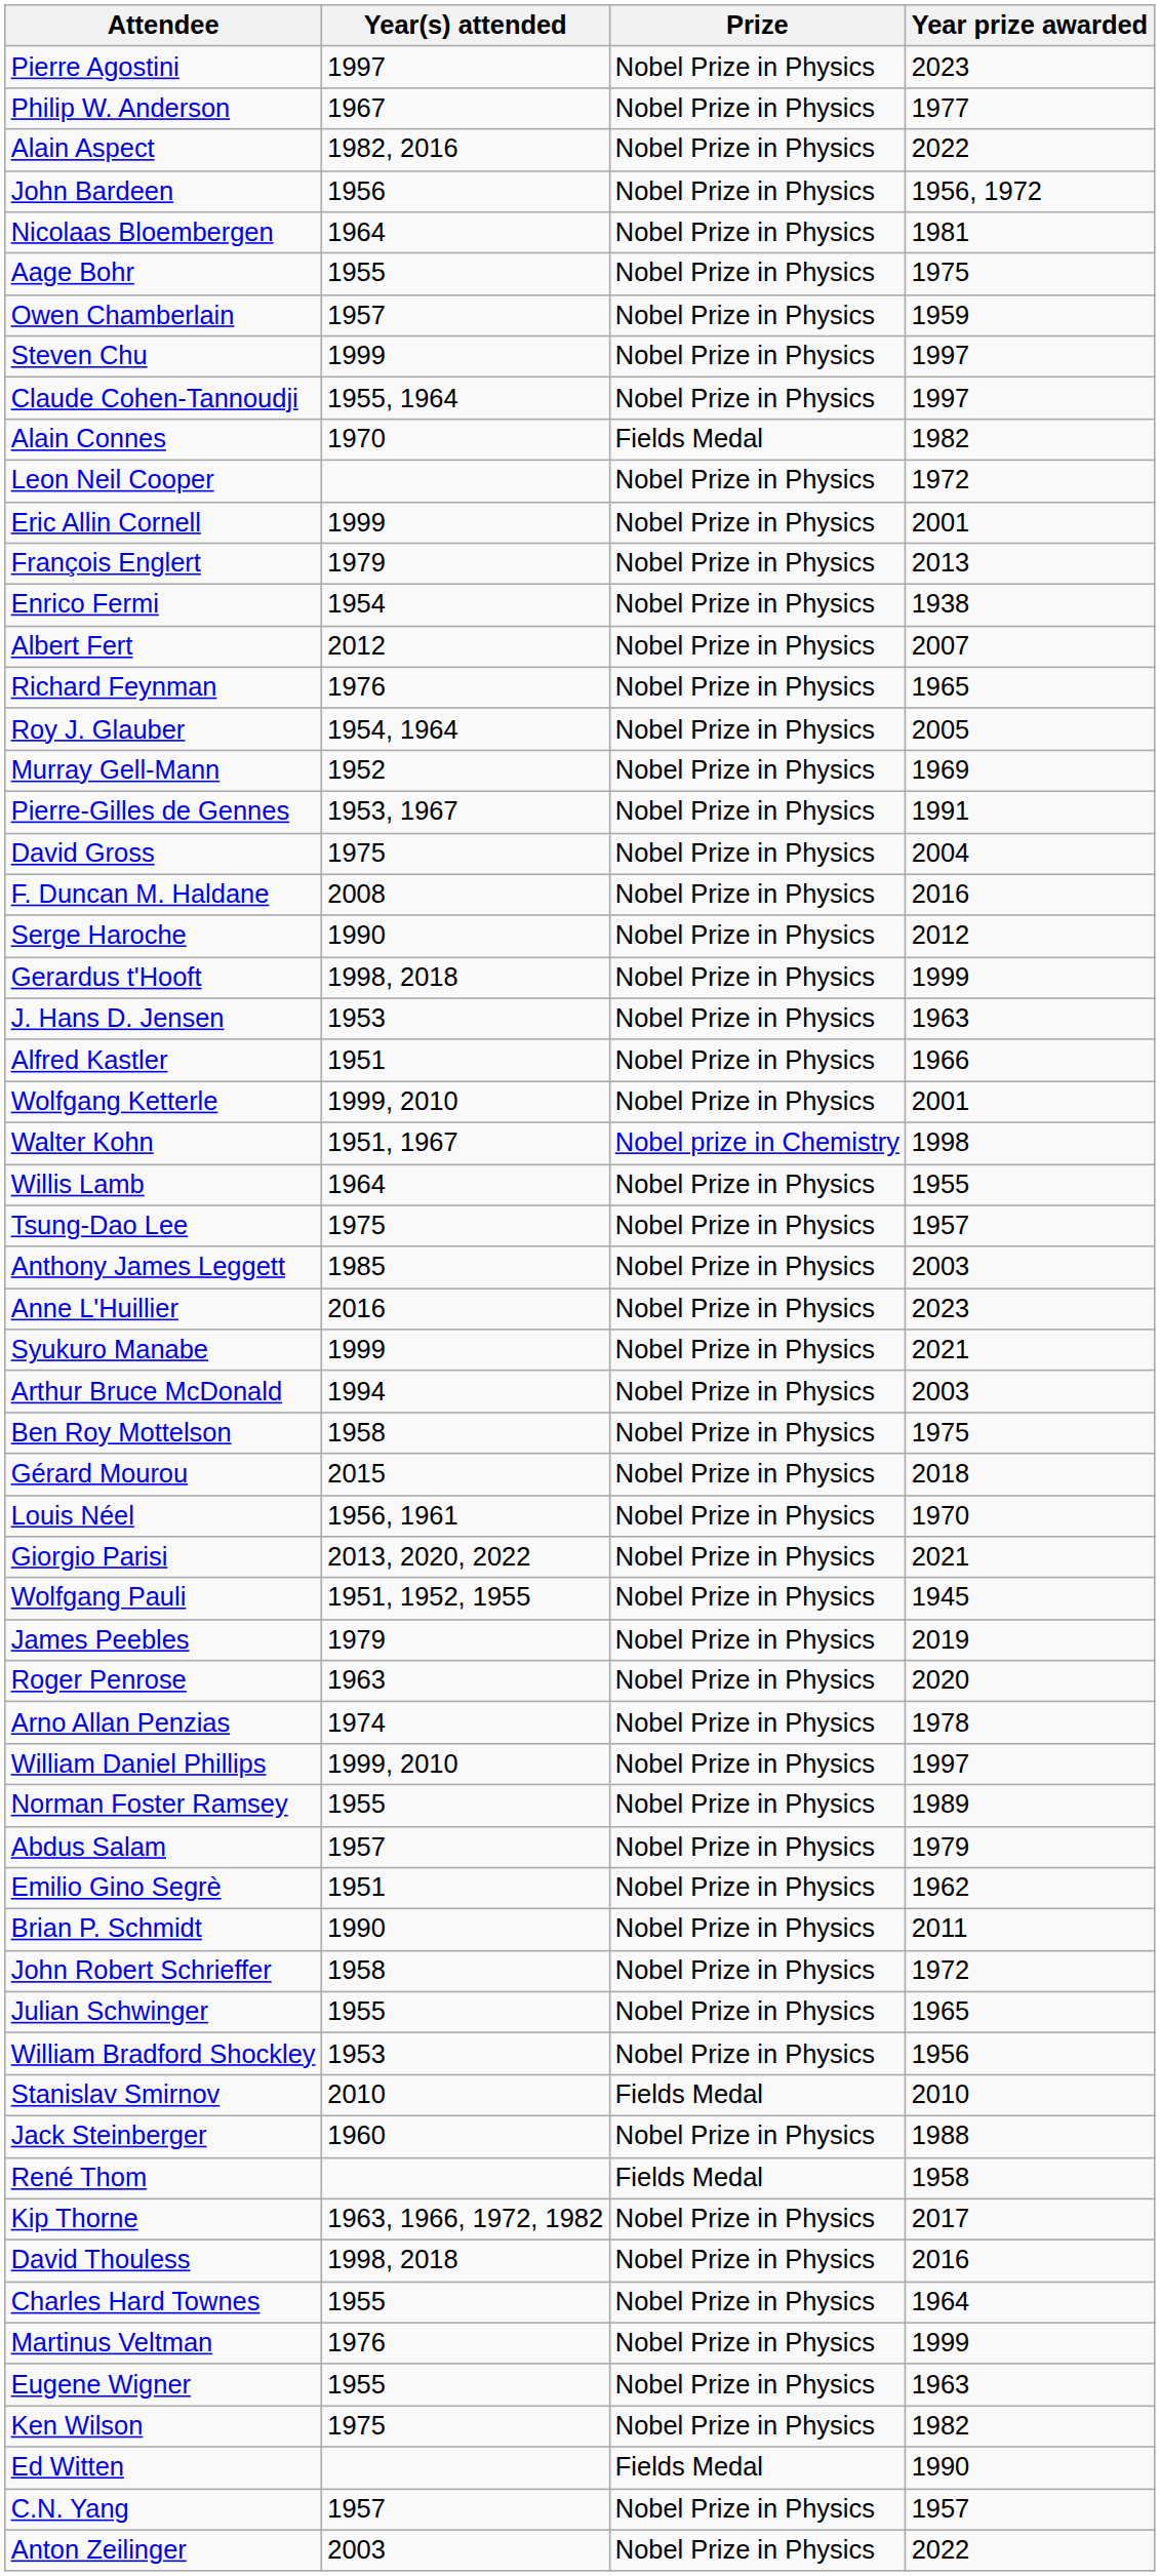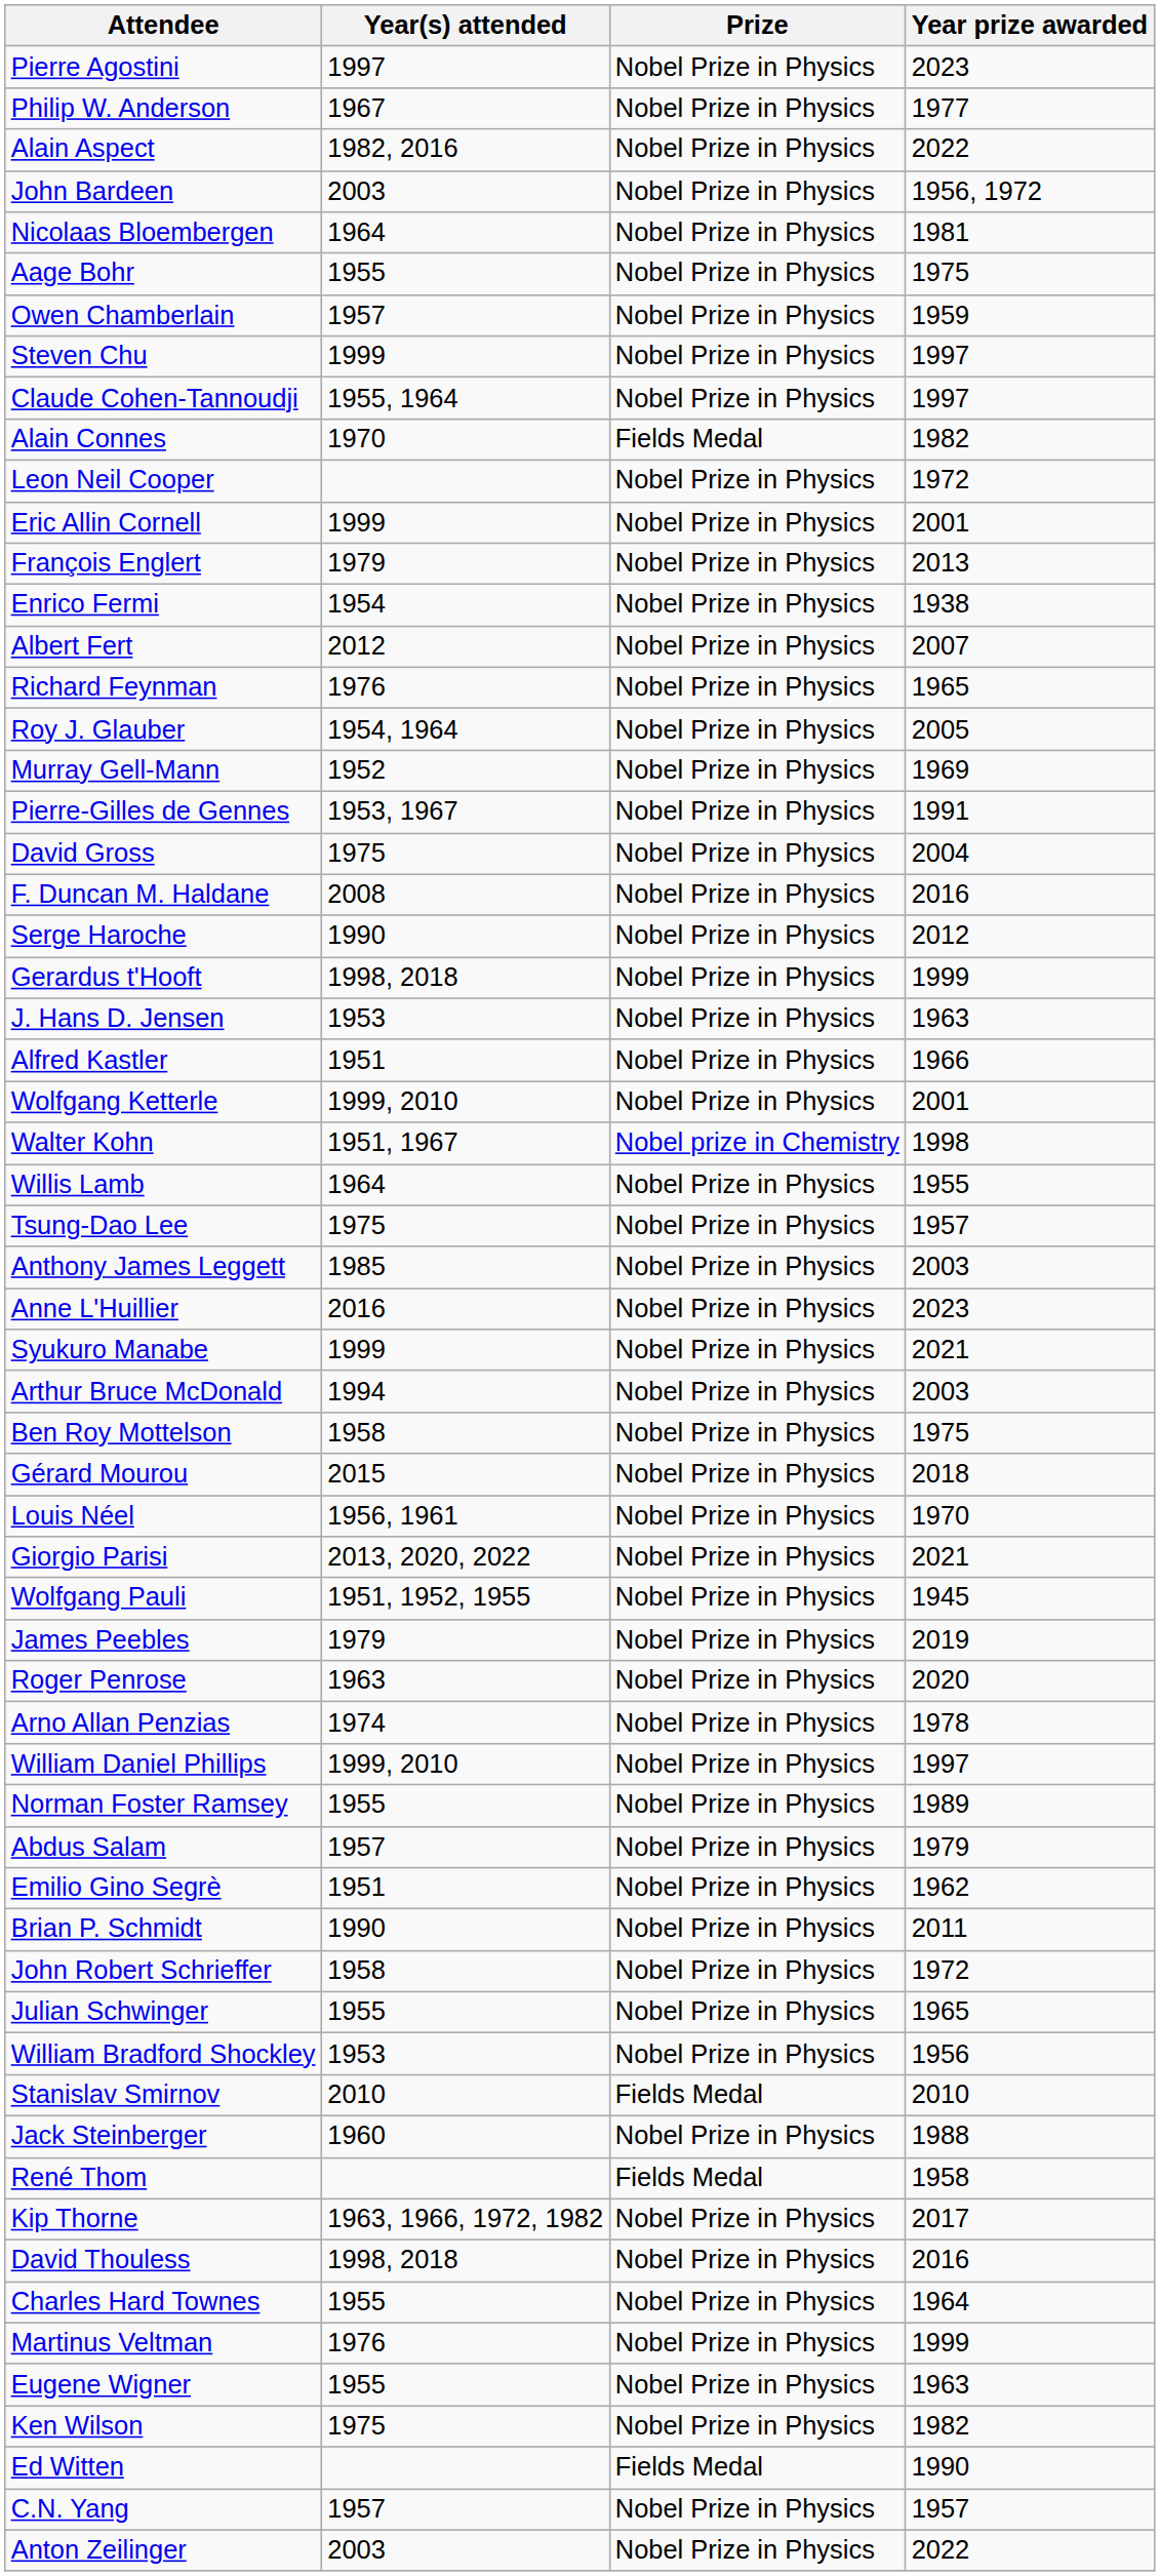 <table class="wikitable sortable">
 <tr>
 <th>Attendee</th>
 <th>Year(s) attended</th>
 <th>Prize</th>
 <th>Year prize awarded</th>
 </tr>
 <tr>
 <td><a href='#'>Pierre Agostini</a></td>
 <td>1997</td>
 <td>Nobel Prize in Physics</td>
 <td>2023</td>
 </tr>
 <tr>
 <td><a href='#'>Philip W. Anderson</a></td>
 <td>1967</td>
 <td>Nobel Prize in Physics</td>
 <td>1977</td>
 </tr>
 <tr>
 <td><a href='#'>Alain Aspect</a></td>
 <td>1982, 2016</td>
 <td>Nobel Prize in Physics</td>
 <td>2022</td>
 </tr>
 <tr>
 <td><a href='#'>John Bardeen</a></td>
-<td>1956</td>
+<td>2003</td>
 <td>Nobel Prize in Physics</td>
 <td>1956, 1972</td>
 </tr>
 <tr>
 <td><a href='#'>Nicolaas Bloembergen</a></td>
 <td>1964</td>
 <td>Nobel Prize in Physics</td>
 <td>1981</td>
 </tr>
 <tr>
 <td><a href='#'>Aage Bohr</a></td>
 <td>1955</td>
 <td>Nobel Prize in Physics</td>
 <td>1975</td>
 </tr>
 <tr>
 <td><a href='#'>Owen Chamberlain</a></td>
 <td>1957</td>
 <td>Nobel Prize in Physics</td>
 <td>1959</td>
 </tr>
 <tr>
 <td><a href='#'>Steven Chu</a></td>
 <td>1999</td>
 <td>Nobel Prize in Physics</td>
 <td>1997</td>
 </tr>
 <tr>
 <td><a href='#'>Claude Cohen-Tannoudji</a></td>
 <td>1955, 1964</td>
 <td>Nobel Prize in Physics</td>
 <td>1997</td>
 </tr>
 <tr>
 <td><a href='#'>Alain Connes</a></td>
 <td>1970</td>
 <td>Fields Medal</td>
 <td>1982</td>
 </tr>
 <tr>
 <td><a href='#'>Leon Neil Cooper</a></td>
 <td></td>
 <td>Nobel Prize in Physics</td>
 <td>1972</td>
 </tr>
 <tr>
 <td><a href='#'>Eric Allin Cornell</a></td>
 <td>1999</td>
 <td>Nobel Prize in Physics</td>
 <td>2001</td>
 </tr>
 <tr>
 <td><a href='#'>François Englert</a></td>
 <td>1979</td>
 <td>Nobel Prize in Physics</td>
 <td>2013</td>
 </tr>
 <tr>
 <td><a href='#'>Enrico Fermi</a></td>
 <td>1954</td>
 <td>Nobel Prize in Physics</td>
 <td>1938</td>
 </tr>
 <tr>
 <td><a href='#'>Albert Fert</a></td>
 <td>2012</td>
 <td>Nobel Prize in Physics</td>
 <td>2007</td>
 </tr>
 <tr>
 <td><a href='#'>Richard Feynman</a></td>
 <td>1976</td>
 <td>Nobel Prize in Physics</td>
 <td>1965</td>
 </tr>
 <tr>
 <td><a href='#'>Roy J. Glauber</a></td>
 <td>1954, 1964</td>
 <td>Nobel Prize in Physics</td>
 <td>2005</td>
 </tr>
 <tr>
 <td><a href='#'>Murray Gell-Mann</a></td>
 <td>1952</td>
 <td>Nobel Prize in Physics</td>
 <td>1969</td>
 </tr>
 <tr>
 <td><a href='#'>Pierre-Gilles de Gennes</a></td>
 <td>1953, 1967</td>
 <td>Nobel Prize in Physics</td>
 <td>1991</td>
 </tr>
 <tr>
 <td><a href='#'>David Gross</a></td>
 <td>1975</td>
 <td>Nobel Prize in Physics</td>
 <td>2004</td>
 </tr>
 <tr>
 <td><a href='#'>F. Duncan M. Haldane</a></td>
 <td>2008</td>
 <td>Nobel Prize in Physics</td>
 <td>2016</td>
 </tr>
 <tr>
 <td><a href='#'>Serge Haroche</a></td>
 <td>1990</td>
 <td>Nobel Prize in Physics</td>
 <td>2012</td>
 </tr>
 <tr>
 <td><a href='#'>Gerardus t'Hooft</a></td>
 <td>1998, 2018</td>
 <td>Nobel Prize in Physics</td>
 <td>1999</td>
 </tr>
 <tr>
 <td><a href='#'>J. Hans D. Jensen</a></td>
 <td>1953</td>
 <td>Nobel Prize in Physics</td>
 <td>1963</td>
 </tr>
 <tr>
 <td><a href='#'>Alfred Kastler</a></td>
 <td>1951</td>
 <td>Nobel Prize in Physics</td>
 <td>1966</td>
 </tr>
 <tr>
 <td><a href='#'>Wolfgang Ketterle</a></td>
 <td>1999, 2010</td>
 <td>Nobel Prize in Physics</td>
 <td>2001</td>
 </tr>
 <tr>
 <td><a href='#'>Walter Kohn</a></td>
 <td>1951, 1967</td>
 <td><a href='#'>Nobel prize in Chemistry</a></td>
 <td>1998</td>
 </tr>
 <tr>
 <td><a href='#'>Willis Lamb</a></td>
 <td>1964</td>
 <td>Nobel Prize in Physics</td>
 <td>1955</td>
 </tr>
 <tr>
 <td><a href='#'>Tsung-Dao Lee</a></td>
 <td>1975</td>
 <td>Nobel Prize in Physics</td>
 <td>1957</td>
 </tr>
 <tr>
 <td><a href='#'>Anthony James Leggett</a></td>
 <td>1985</td>
 <td>Nobel Prize in Physics</td>
 <td>2003</td>
 </tr>
 <tr>
 <td><a href='#'>Anne L'Huillier</a></td>
 <td>2016</td>
 <td>Nobel Prize in Physics</td>
 <td>2023</td>
 </tr>
 <tr>
 <td><a href='#'>Syukuro Manabe</a></td>
 <td>1999</td>
 <td>Nobel Prize in Physics</td>
 <td>2021</td>
 </tr>
 <tr>
 <td><a href='#'>Arthur Bruce McDonald</a></td>
 <td>1994</td>
 <td>Nobel Prize in Physics</td>
 <td>2003</td>
 </tr>
 <tr>
 <td><a href='#'>Ben Roy Mottelson</a></td>
 <td>1958</td>
 <td>Nobel Prize in Physics</td>
 <td>1975</td>
 </tr>
 <tr>
 <td><a href='#'>Gérard Mourou</a></td>
 <td>2015</td>
 <td>Nobel Prize in Physics</td>
 <td>2018</td>
 </tr>
 <tr>
 <td><a href='#'>Louis Néel</a></td>
 <td>1956, 1961</td>
 <td>Nobel Prize in Physics</td>
 <td>1970</td>
 </tr>
 <tr>
 <td><a href='#'>Giorgio Parisi</a></td>
 <td>2013, 2020, 2022</td>
 <td>Nobel Prize in Physics</td>
 <td>2021</td>
 </tr>
 <tr>
 <td><a href='#'>Wolfgang Pauli</a></td>
 <td>1951, 1952, 1955</td>
 <td>Nobel Prize in Physics</td>
 <td>1945</td>
 </tr>
 <tr>
 <td><a href='#'>James Peebles</a></td>
 <td>1979</td>
 <td>Nobel Prize in Physics</td>
 <td>2019</td>
 </tr>
 <tr>
 <td><a href='#'>Roger Penrose</a></td>
 <td>1963</td>
 <td>Nobel Prize in Physics</td>
 <td>2020</td>
 </tr>
 <tr>
 <td><a href='#'>Arno Allan Penzias</a></td>
 <td>1974</td>
 <td>Nobel Prize in Physics</td>
 <td>1978</td>
 </tr>
 <tr>
 <td><a href='#'>William Daniel Phillips</a></td>
 <td>1999, 2010</td>
 <td>Nobel Prize in Physics</td>
 <td>1997</td>
 </tr>
 <tr>
 <td><a href='#'>Norman Foster Ramsey</a></td>
 <td>1955</td>
 <td>Nobel Prize in Physics</td>
 <td>1989</td>
 </tr>
 <tr>
 <td><a href='#'>Abdus Salam</a></td>
 <td>1957</td>
 <td>Nobel Prize in Physics</td>
 <td>1979</td>
 </tr>
 <tr>
 <td><a href='#'>Emilio Gino Segrè</a></td>
 <td>1951</td>
 <td>Nobel Prize in Physics</td>
 <td>1962</td>
 </tr>
 <tr>
 <td><a href='#'>Brian P. Schmidt</a></td>
 <td>1990</td>
 <td>Nobel Prize in Physics</td>
 <td>2011</td>
 </tr>
 <tr>
 <td><a href='#'>John Robert Schrieffer</a></td>
 <td>1958</td>
 <td>Nobel Prize in Physics</td>
 <td>1972</td>
 </tr>
 <tr>
 <td><a href='#'>Julian Schwinger</a></td>
 <td>1955</td>
 <td>Nobel Prize in Physics</td>
 <td>1965</td>
 </tr>
 <tr>
 <td><a href='#'>William Bradford Shockley</a></td>
 <td>1953</td>
 <td>Nobel Prize in Physics</td>
 <td>1956</td>
 </tr>
 <tr>
 <td><a href='#'>Stanislav Smirnov</a></td>
 <td>2010</td>
 <td>Fields Medal</td>
 <td>2010</td>
 </tr>
 <tr>
 <td><a href='#'>Jack Steinberger</a></td>
 <td>1960</td>
 <td>Nobel Prize in Physics</td>
 <td>1988</td>
 </tr>
 <tr>
 <td><a href='#'>René Thom</a></td>
 <td></td>
 <td>Fields Medal</td>
 <td>1958</td>
 </tr>
 <tr>
 <td><a href='#'>Kip Thorne</a></td>
 <td>1963, 1966, 1972, 1982</td>
 <td>Nobel Prize in Physics</td>
 <td>2017</td>
 </tr>
 <tr>
 <td><a href='#'>David Thouless</a></td>
 <td>1998, 2018</td>
 <td>Nobel Prize in Physics</td>
 <td>2016</td>
 </tr>
 <tr>
 <td><a href='#'>Charles Hard Townes</a></td>
 <td>1955</td>
 <td>Nobel Prize in Physics</td>
 <td>1964</td>
 </tr>
 <tr>
 <td><a href='#'>Martinus Veltman</a></td>
 <td>1976</td>
 <td>Nobel Prize in Physics</td>
 <td>1999</td>
 </tr>
 <tr>
 <td><a href='#'>Eugene Wigner</a></td>
 <td>1955</td>
 <td>Nobel Prize in Physics</td>
 <td>1963</td>
 </tr>
 <tr>
 <td><a href='#'>Ken Wilson</a></td>
 <td>1975</td>
 <td>Nobel Prize in Physics</td>
 <td>1982</td>
 </tr>
 <tr>
 <td><a href='#'>Ed Witten</a></td>
 <td></td>
 <td>Fields Medal</td>
 <td>1990</td>
 </tr>
 <tr>
 <td><a href='#'>C.N. Yang</a></td>
 <td>1957</td>
 <td>Nobel Prize in Physics</td>
 <td>1957</td>
 </tr>
 <tr>
 <td><a href='#'>Anton Zeilinger</a></td>
 <td>2003</td>
 <td>Nobel Prize in Physics</td>
 <td>2022</td>
 </tr>
 </table>
